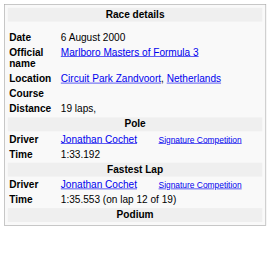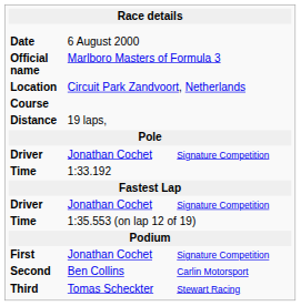 <table class="infobox" align="right" cellpadding="2" style="float:right; width: 26em; ">
 <tr>
 <th colspan="3" style="background:#efefef;">Race details</th>
 </tr>
 <tr>
 <td colspan="3" style="text-align:center;"></td>
 </tr>
 <tr>
 <td colspan="3" style="text-align:center;"></td>
 </tr>
 <tr>
 <td style="width: 20%;"><strong>Date</strong></td>
 <td>6 August 2000</td>
 </tr>
 <tr>
 <td><strong>Official name</strong></td>
 <td colspan=2><a href='#'>Marlboro Masters of Formula 3</a></td>
 </tr>
 <tr>
 <td><strong>Location</strong></td>
 <td colspan=2><a href='#'>Circuit Park Zandvoort</a>, <a href='#'>Netherlands</a></td>
 </tr>
 <tr>
 <td><strong>Course</strong></td>
 <td colspan=2></td>
 </tr>
 <tr>
 <td><strong>Distance</strong></td>
 <td colspan=2>19 laps, </td>
 </tr>
 <tr>
 <th colspan="3" style="background:#efefef;">Pole</th>
 </tr>
 <tr>
 <td><strong>Driver</strong></td>
 <td> <a href='#'>Jonathan Cochet</a></td>
 <td><small><a href='#'>Signature Competition</a></small></td>
 </tr>
 <tr>
 <td><strong>Time</strong></td>
 <td colspan=2>1:33.192</td>
 </tr>
 <tr>
 <th colspan="3" style="background:#efefef;">Fastest Lap</th>
 </tr>
 <tr>
 <td><strong>Driver</strong></td>
 <td> <a href='#'>Jonathan Cochet</a></td>
 <td><small><a href='#'>Signature Competition</a></small></td>
 </tr>
 <tr>
 <td><strong>Time</strong></td>
 <td colspan=2>1:35.553 (on lap 12 of 19)</td>
 </tr>
 <tr>
 <th colspan="3" style="background:#efefef;">Podium</th>
 </tr>
+<tr>
+<td><strong>First</strong></td>
+<td> <a href='#'>Jonathan Cochet</a></td>
+<td><small><a href='#'>Signature Competition</a></small></td>
+</tr>
+<tr>
+<td><strong>Second</strong></td>
+<td> <a href='#'>Ben Collins</a></td>
+<td><small><a href='#'>Carlin Motorsport</a></small></td>
+</tr>
+<tr>
+<td><strong>Third</strong></td>
+<td> <a href='#'>Tomas Scheckter</a></td>
+<td><small><a href='#'>Stewart Racing</a></small></td>
+</tr>
 </table>
